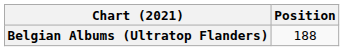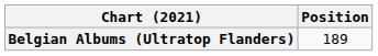 <table class="wikitable plainrowheaders" style="text-align:center">
 <tr>
 <th scope="col">Chart (2021)</th>
 <th scope="col">Position</th>
 </tr>
 <tr>
 <th scope="row">Belgian Albums (Ultratop Flanders)</th>
-<td>188</td>
+<td>189</td>
 </tr>
 </table>
